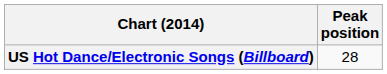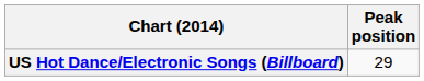 <table class="wikitable plainrowheaders" style="text-align:center">
 <tr>
 <th scope="col">Chart (2014)</th>
 <th scope="col">Peak<br>position</th>
 </tr>
 <tr>
 <th scope="row">US <a href='#'>Hot Dance/Electronic Songs</a> (<em><a href='#'>Billboard</a></em>)</th>
-<td>28</td>
+<td>29</td>
 </tr>
 </table>
